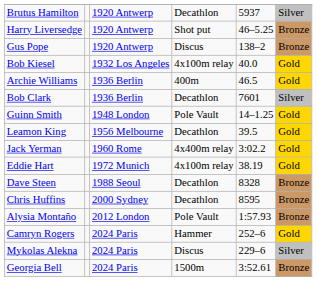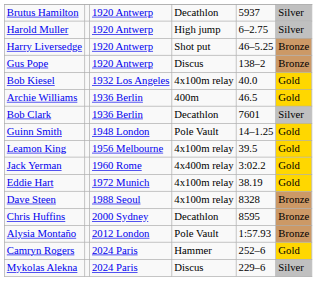 <table class="wikitable sortable">
 <tr>
 </tr>
 <tr>
 <td><a href='#'>Brutus Hamilton</a></td>
 <td></td>
 <td><a href='#'>1920 Antwerp</a></td>
 <td>Decathlon</td>
 <td>5937</td>
+<td style="background: silver;">Silver</td>
+</tr>
+<tr>
+<td><a href='#'>Harold Muller</a></td>
+<td></td>
+<td><a href='#'>1920 Antwerp</a></td>
+<td>High jump</td>
+<td>6–2.75</td>
 <td style="background: silver;">Silver</td>
 </tr>
 <tr>
 <td><a href='#'>Harry Liversedge</a></td>
 <td></td>
 <td><a href='#'>1920 Antwerp</a></td>
 <td>Shot put</td>
 <td>46–5.25</td>
 <td style="background: #cc9966;">Bronze</td>
 </tr>
 <tr>
 <td><a href='#'>Gus Pope</a></td>
 <td></td>
 <td><a href='#'>1920 Antwerp</a></td>
 <td>Discus</td>
 <td>138–2</td>
 <td style="background: #cc9966;">Bronze</td>
 </tr>
 <tr>
 <td><a href='#'>Bob Kiesel</a></td>
 <td></td>
 <td><a href='#'>1932 Los Angeles</a></td>
 <td>4x100m relay</td>
 <td>40.0</td>
 <td style="background: gold;">Gold</td>
 </tr>
 <tr>
 <td><a href='#'>Archie Williams</a></td>
 <td></td>
 <td><a href='#'>1936 Berlin</a></td>
 <td>400m</td>
 <td>46.5</td>
 <td style="background: gold;">Gold</td>
 </tr>
 <tr>
 <td><a href='#'>Bob Clark</a></td>
 <td></td>
 <td><a href='#'>1936 Berlin</a></td>
 <td>Decathlon</td>
 <td>7601</td>
 <td style="background: silver;">Silver</td>
 </tr>
 <tr>
 <td><a href='#'>Guinn Smith</a></td>
 <td></td>
 <td><a href='#'>1948 London</a></td>
 <td>Pole Vault</td>
 <td>14–1.25</td>
 <td style="background: gold;">Gold</td>
 </tr>
 <tr>
 <td><a href='#'>Leamon King</a></td>
 <td></td>
 <td><a href='#'>1956 Melbourne</a></td>
-<td>Decathlon</td>
+<td>4x100m relay</td>
 <td>39.5</td>
 <td style="background: gold;">Gold</td>
 </tr>
 <tr>
 <td><a href='#'>Jack Yerman</a></td>
 <td></td>
 <td><a href='#'>1960 Rome</a></td>
 <td>4x400m relay</td>
 <td>3:02.2</td>
 <td style="background: gold;">Gold</td>
 </tr>
 <tr>
 <td><a href='#'>Eddie Hart</a></td>
 <td></td>
 <td><a href='#'>1972 Munich</a></td>
 <td>4x100m relay</td>
 <td>38.19</td>
 <td style="background: gold;">Gold</td>
 </tr>
 <tr>
 <td><a href='#'>Dave Steen</a></td>
 <td></td>
 <td><a href='#'>1988 Seoul</a></td>
-<td>Decathlon</td>
+<td>4x100m relay</td>
 <td>8328</td>
 <td style="background: #cc9966;">Bronze</td>
 </tr>
 <tr>
 <td><a href='#'>Chris Huffins</a></td>
 <td></td>
 <td><a href='#'>2000 Sydney</a></td>
 <td>Decathlon</td>
 <td>8595</td>
 <td style="background: #cc9966;">Bronze</td>
 </tr>
 <tr>
 <td><a href='#'>Alysia Montaño</a></td>
 <td></td>
 <td><a href='#'>2012 London</a></td>
 <td>Pole Vault</td>
 <td>1:57.93</td>
 <td style="background: #cc9966;">Bronze</td>
 </tr>
 <tr>
 <td><a href='#'>Camryn Rogers</a></td>
 <td></td>
 <td><a href='#'>2024 Paris</a></td>
 <td>Hammer</td>
 <td>252–6</td>
 <td style="background: gold;">Gold</td>
 </tr>
 <tr>
 <td><a href='#'>Mykolas Alekna</a></td>
 <td></td>
 <td><a href='#'>2024 Paris</a></td>
 <td>Discus</td>
 <td>229–6</td>
 <td style="background: silver;">Silver</td>
 </tr>
-<tr>
-<td><a href='#'>Georgia Bell</a></td>
-<td></td>
-<td><a href='#'>2024 Paris</a></td>
-<td>1500m</td>
-<td>3:52.61</td>
-<td style="background: #cc9966;">Bronze</td>
-</tr>
 </table>
